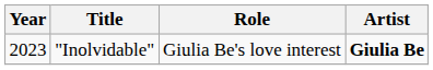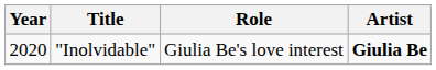 <table class="wikitable unsortable">
 <tr>
 <th>Year</th>
 <th>Title</th>
 <th>Role</th>
 <th>Artist</th>
 </tr>
 <tr>
-<td>2023</td>
+<td>2020</td>
 <td>"Inolvidable"</td>
 <td>Giulia Be's love interest</td>
 <td><strong>Giulia Be</strong></td>
 </tr>
 <tr>
 </tr>
 </table>
